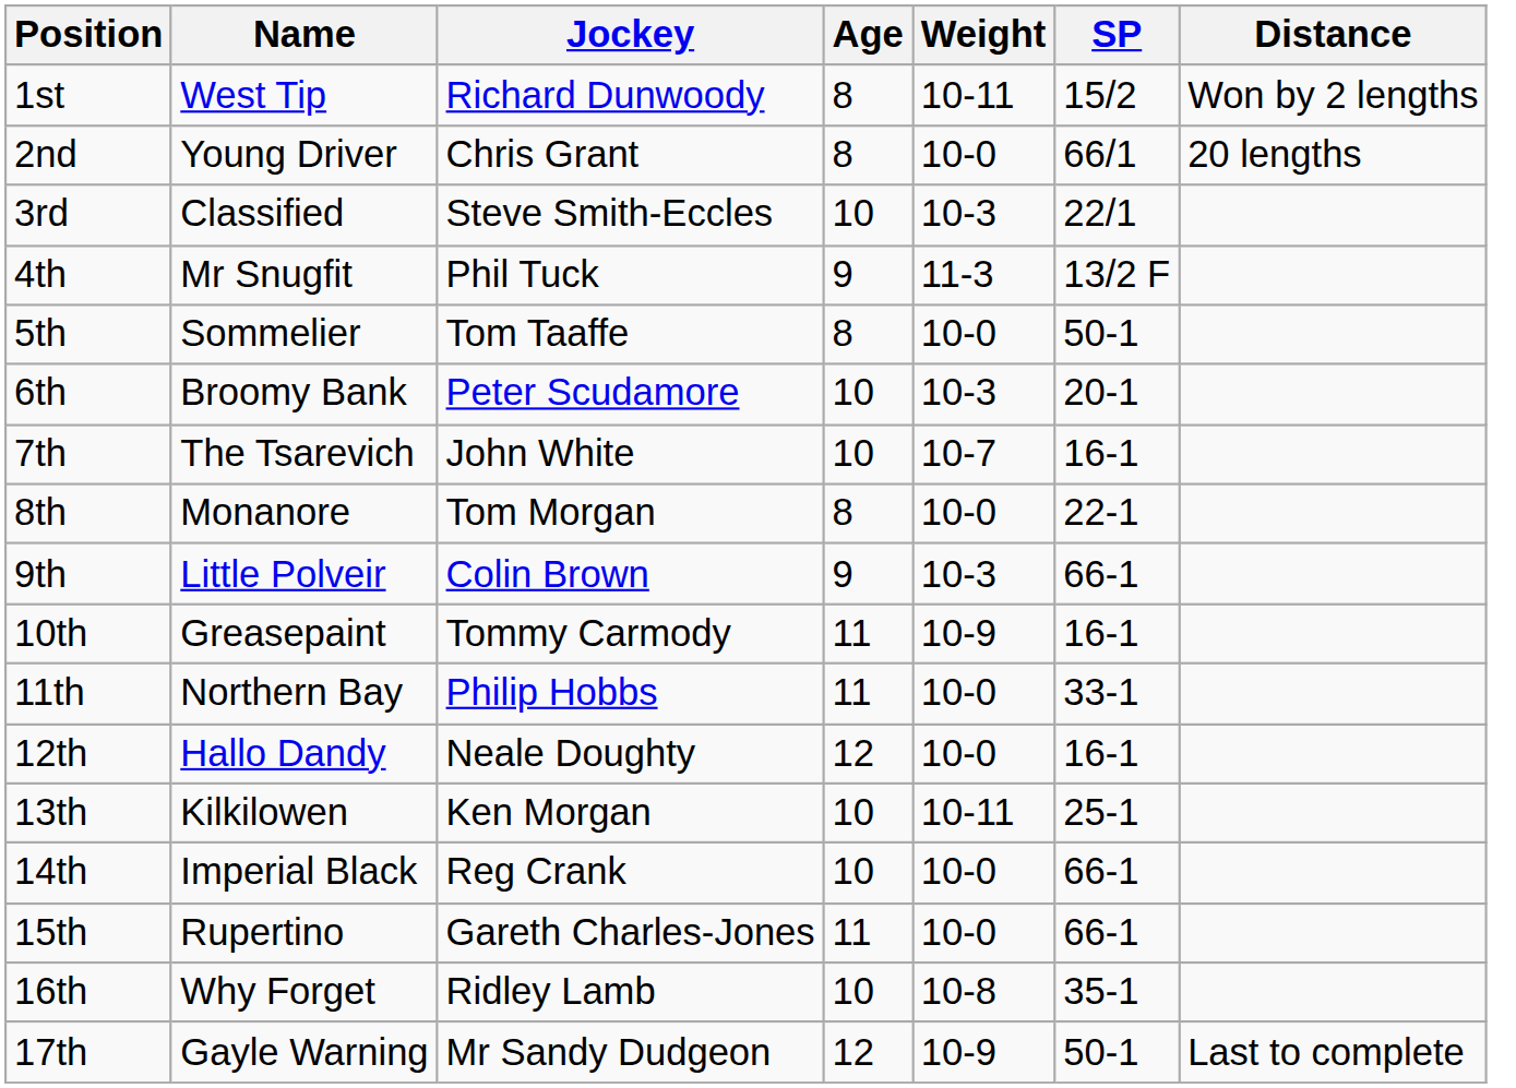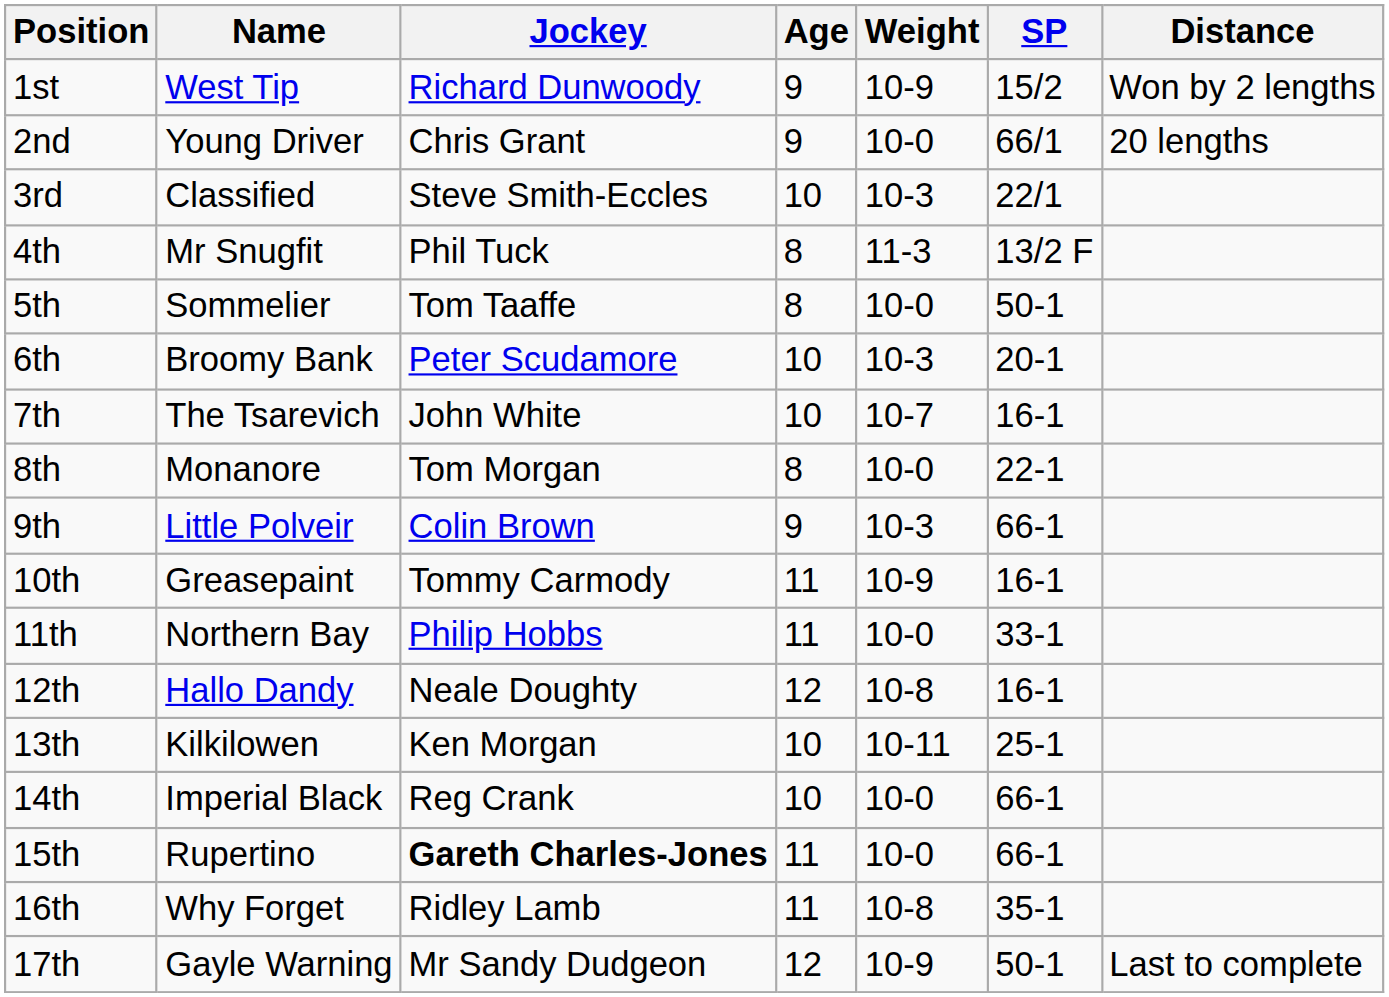 <table class="wikitable sortable">
 <tr>
 <th>Position</th>
 <th>Name</th>
 <th><a href='#'>Jockey</a></th>
 <th>Age</th>
 <th>Weight</th>
 <th><a href='#'>SP</a></th>
 <th>Distance</th>
 </tr>
 <tr>
 <td>1st</td>
 <td><a href='#'>West Tip</a></td>
 <td><a href='#'>Richard Dunwoody</a></td>
-<td>8</td>
-<td>10-11</td>
+<td>9</td>
+<td>10-9</td>
 <td>15/2</td>
 <td>Won by 2 lengths</td>
 </tr>
 <tr>
 <td>2nd</td>
 <td>Young Driver</td>
 <td>Chris Grant</td>
-<td>8</td>
+<td>9</td>
 <td>10-0</td>
 <td>66/1</td>
 <td>20 lengths</td>
 </tr>
 <tr>
 <td>3rd</td>
 <td>Classified</td>
 <td>Steve Smith-Eccles</td>
 <td>10</td>
 <td>10-3</td>
 <td>22/1</td>
 <td></td>
 </tr>
 <tr>
 <td>4th</td>
 <td>Mr Snugfit</td>
 <td>Phil Tuck</td>
-<td>9</td>
+<td>8</td>
 <td>11-3</td>
 <td>13/2 F</td>
 <td></td>
 </tr>
 <tr>
 <td>5th</td>
 <td>Sommelier</td>
 <td>Tom Taaffe</td>
 <td>8</td>
 <td>10-0</td>
 <td>50-1</td>
 <td></td>
 </tr>
 <tr>
 <td>6th</td>
 <td>Broomy Bank</td>
 <td><a href='#'>Peter Scudamore</a></td>
 <td>10</td>
 <td>10-3</td>
 <td>20-1</td>
 <td></td>
 </tr>
 <tr>
 <td>7th</td>
 <td>The Tsarevich</td>
 <td>John White</td>
 <td>10</td>
 <td>10-7</td>
 <td>16-1</td>
 <td></td>
 </tr>
 <tr>
 <td>8th</td>
 <td>Monanore</td>
 <td>Tom Morgan</td>
 <td>8</td>
 <td>10-0</td>
 <td>22-1</td>
 <td></td>
 </tr>
 <tr>
 <td>9th</td>
 <td><a href='#'>Little Polveir</a></td>
 <td><a href='#'>Colin Brown</a></td>
 <td>9</td>
 <td>10-3</td>
 <td>66-1</td>
 <td></td>
 </tr>
 <tr>
 <td>10th</td>
 <td>Greasepaint</td>
 <td>Tommy Carmody</td>
 <td>11</td>
 <td>10-9</td>
 <td>16-1</td>
 <td></td>
 </tr>
 <tr>
 <td>11th</td>
 <td>Northern Bay</td>
 <td><a href='#'>Philip Hobbs</a></td>
 <td>11</td>
 <td>10-0</td>
 <td>33-1</td>
 <td></td>
 </tr>
 <tr>
 <td>12th</td>
 <td><a href='#'>Hallo Dandy</a></td>
 <td>Neale Doughty</td>
 <td>12</td>
-<td>10-0</td>
+<td>10-8</td>
 <td>16-1</td>
 <td></td>
 </tr>
 <tr>
 <td>13th</td>
 <td>Kilkilowen</td>
 <td>Ken Morgan</td>
 <td>10</td>
 <td>10-11</td>
 <td>25-1</td>
 <td></td>
 </tr>
 <tr>
 <td>14th</td>
 <td>Imperial Black</td>
 <td>Reg Crank</td>
 <td>10</td>
 <td>10-0</td>
 <td>66-1</td>
 <td></td>
 </tr>
 <tr>
 <td>15th</td>
 <td>Rupertino</td>
-<td>Gareth Charles-Jones</td>
+<td><strong>Gareth Charles-Jones</strong></td>
 <td>11</td>
 <td>10-0</td>
 <td>66-1</td>
 <td></td>
 </tr>
 <tr>
 <td>16th</td>
 <td>Why Forget</td>
 <td>Ridley Lamb</td>
-<td>10</td>
+<td>11</td>
 <td>10-8</td>
 <td>35-1</td>
 <td></td>
 </tr>
 <tr>
 <td>17th</td>
 <td>Gayle Warning</td>
 <td>Mr Sandy Dudgeon</td>
 <td>12</td>
 <td>10-9</td>
 <td>50-1</td>
 <td>Last to complete</td>
 </tr>
 </table>
